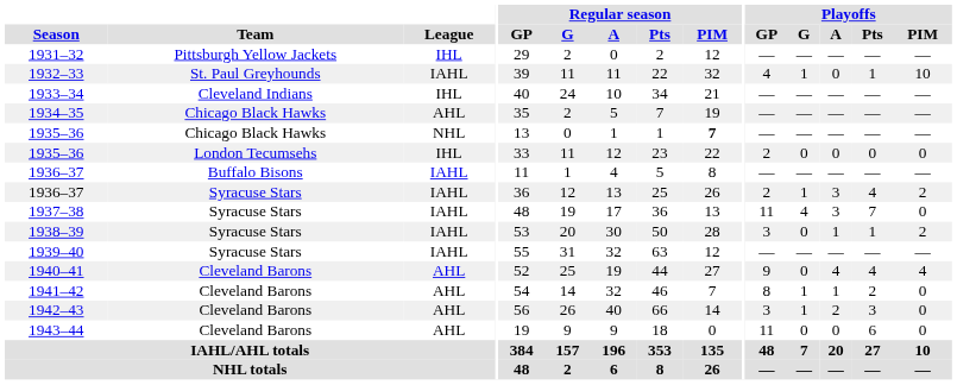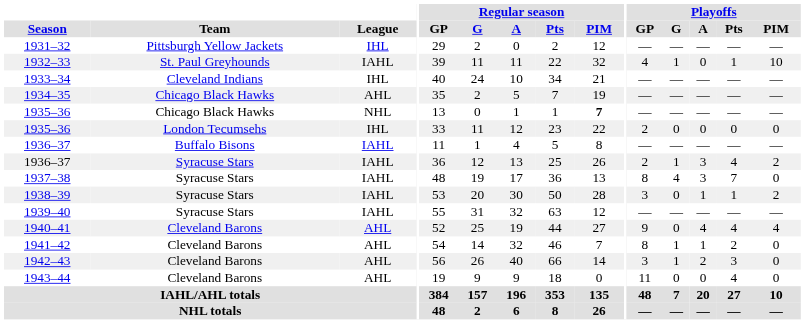 <table border="0" cellpadding="1" cellspacing="0" style="text-align:center; width:60em">
 <tr bgcolor="#e0e0e0">
 <th colspan="3" bgcolor="#ffffff"></th>
 <th rowspan="100" bgcolor="#ffffff"></th>
 <th colspan="5"><a href='#'>Regular season</a></th>
 <th rowspan="100" bgcolor="#ffffff"></th>
 <th colspan="5"><a href='#'>Playoffs</a></th>
 </tr>
 <tr bgcolor="#e0e0e0">
 <th><a href='#'>Season</a></th>
 <th>Team</th>
 <th>League</th>
 <th>GP</th>
 <th><a href='#'>G</a></th>
 <th><a href='#'>A</a></th>
 <th><a href='#'>Pts</a></th>
 <th><a href='#'>PIM</a></th>
 <th>GP</th>
 <th>G</th>
 <th>A</th>
 <th>Pts</th>
 <th>PIM</th>
 </tr>
 <tr>
 <td><a href='#'>1931–32</a></td>
 <td><a href='#'>Pittsburgh Yellow Jackets</a></td>
 <td><a href='#'>IHL</a></td>
 <td>29</td>
 <td>2</td>
 <td>0</td>
 <td>2</td>
 <td>12</td>
 <td>—</td>
 <td>—</td>
 <td>—</td>
 <td>—</td>
 <td>—</td>
 </tr>
 <tr bgcolor="#f0f0f0">
 <td><a href='#'>1932–33</a></td>
 <td><a href='#'>St. Paul Greyhounds</a></td>
 <td>IAHL</td>
 <td>39</td>
 <td>11</td>
 <td>11</td>
 <td>22</td>
 <td>32</td>
 <td>4</td>
 <td>1</td>
 <td>0</td>
 <td>1</td>
 <td>10</td>
 </tr>
 <tr>
 <td><a href='#'>1933–34</a></td>
 <td><a href='#'>Cleveland Indians</a></td>
 <td>IHL</td>
 <td>40</td>
 <td>24</td>
 <td>10</td>
 <td>34</td>
 <td>21</td>
 <td>—</td>
 <td>—</td>
 <td>—</td>
 <td>—</td>
 <td>—</td>
 </tr>
 <tr bgcolor="#f0f0f0">
 <td><a href='#'>1934–35</a></td>
 <td><a href='#'>Chicago Black Hawks</a></td>
 <td>AHL</td>
 <td>35</td>
 <td>2</td>
 <td>5</td>
 <td>7</td>
 <td>19</td>
 <td>—</td>
 <td>—</td>
 <td>—</td>
 <td>—</td>
 <td>—</td>
 </tr>
 <tr>
 <td><a href='#'>1935–36</a></td>
 <td>Chicago Black Hawks</td>
 <td>NHL</td>
 <td>13</td>
 <td>0</td>
 <td>1</td>
 <td>1</td>
 <td><strong>7</strong></td>
 <td>—</td>
 <td>—</td>
 <td>—</td>
 <td>—</td>
 <td>—</td>
 </tr>
 <tr bgcolor="#f0f0f0">
 <td><a href='#'>1935–36</a></td>
 <td><a href='#'>London Tecumsehs</a></td>
 <td>IHL</td>
 <td>33</td>
 <td>11</td>
 <td>12</td>
 <td>23</td>
 <td>22</td>
 <td>2</td>
 <td>0</td>
 <td>0</td>
 <td>0</td>
 <td>0</td>
 </tr>
 <tr>
 <td><a href='#'>1936–37</a></td>
 <td><a href='#'>Buffalo Bisons</a></td>
 <td><a href='#'>IAHL</a></td>
 <td>11</td>
 <td>1</td>
 <td>4</td>
 <td>5</td>
 <td>8</td>
 <td>—</td>
 <td>—</td>
 <td>—</td>
 <td>—</td>
 <td>—</td>
 </tr>
 <tr bgcolor="#f0f0f0">
 <td>1936–37</td>
 <td><a href='#'>Syracuse Stars</a></td>
 <td>IAHL</td>
 <td>36</td>
 <td>12</td>
 <td>13</td>
 <td>25</td>
 <td>26</td>
 <td>2</td>
 <td>1</td>
 <td>3</td>
 <td>4</td>
 <td>2</td>
 </tr>
 <tr>
 <td><a href='#'>1937–38</a></td>
 <td>Syracuse Stars</td>
 <td>IAHL</td>
 <td>48</td>
 <td>19</td>
 <td>17</td>
 <td>36</td>
 <td>13</td>
-<td>11</td>
+<td>8</td>
 <td>4</td>
 <td>3</td>
 <td>7</td>
 <td>0</td>
 </tr>
 <tr bgcolor="#f0f0f0">
 <td><a href='#'>1938–39</a></td>
 <td>Syracuse Stars</td>
 <td>IAHL</td>
 <td>53</td>
 <td>20</td>
 <td>30</td>
 <td>50</td>
 <td>28</td>
 <td>3</td>
 <td>0</td>
 <td>1</td>
 <td>1</td>
 <td>2</td>
 </tr>
 <tr>
 <td><a href='#'>1939–40</a></td>
 <td>Syracuse Stars</td>
 <td>IAHL</td>
 <td>55</td>
 <td>31</td>
 <td>32</td>
 <td>63</td>
 <td>12</td>
 <td>—</td>
 <td>—</td>
 <td>—</td>
 <td>—</td>
 <td>—</td>
 </tr>
 <tr bgcolor="#f0f0f0">
 <td><a href='#'>1940–41</a></td>
 <td><a href='#'>Cleveland Barons</a></td>
 <td><a href='#'>AHL</a></td>
 <td>52</td>
 <td>25</td>
 <td>19</td>
 <td>44</td>
 <td>27</td>
 <td>9</td>
 <td>0</td>
 <td>4</td>
 <td>4</td>
 <td>4</td>
 </tr>
 <tr>
 <td><a href='#'>1941–42</a></td>
 <td>Cleveland Barons</td>
 <td>AHL</td>
 <td>54</td>
 <td>14</td>
 <td>32</td>
 <td>46</td>
 <td>7</td>
 <td>8</td>
 <td>1</td>
 <td>1</td>
 <td>2</td>
 <td>0</td>
 </tr>
 <tr bgcolor="#f0f0f0">
 <td><a href='#'>1942–43</a></td>
 <td>Cleveland Barons</td>
 <td>AHL</td>
 <td>56</td>
 <td>26</td>
 <td>40</td>
 <td>66</td>
 <td>14</td>
 <td>3</td>
 <td>1</td>
 <td>2</td>
 <td>3</td>
 <td>0</td>
 </tr>
 <tr>
 <td><a href='#'>1943–44</a></td>
 <td>Cleveland Barons</td>
 <td>AHL</td>
 <td>19</td>
 <td>9</td>
 <td>9</td>
 <td>18</td>
 <td>0</td>
 <td>11</td>
 <td>0</td>
 <td>0</td>
-<td>6</td>
+<td>4</td>
 <td>0</td>
 </tr>
 <tr bgcolor="#e0e0e0">
 <th colspan="3">IAHL/AHL totals</th>
 <th>384</th>
 <th>157</th>
 <th>196</th>
 <th>353</th>
 <th>135</th>
 <th>48</th>
 <th>7</th>
 <th>20</th>
 <th>27</th>
 <th>10</th>
 </tr>
 <tr bgcolor="#e0e0e0">
 <th colspan="3">NHL totals</th>
 <th>48</th>
 <th>2</th>
 <th>6</th>
 <th>8</th>
 <th>26</th>
 <th>—</th>
 <th>—</th>
 <th>—</th>
 <th>—</th>
 <th>—</th>
 </tr>
 </table>
